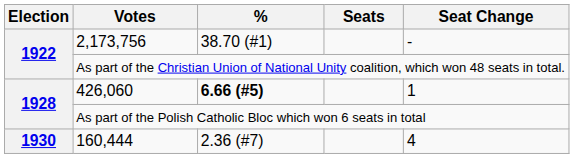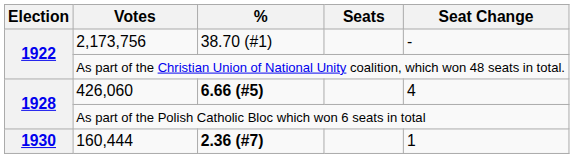 <table class="wikitable">
 <tr>
 <th>Election</th>
 <th>Votes</th>
 <th>%</th>
 <th>Seats</th>
 <th>Seat Change</th>
 </tr>
 <tr>
 <th rowspan="2"><a href='#'>1922</a></th>
 <td>2,173,756</td>
 <td>38.70 (#1)</td>
 <td></td>
 <td>-</td>
 </tr>
 <tr>
 <td colspan="4"><small>As part of the <a href='#'>Christian Union of National Unity</a> coalition, which won 48 seats in total.</small></td>
 </tr>
 <tr>
 <th rowspan="2"><a href='#'>1928</a></th>
 <td>426,060</td>
 <td><strong>6.66 (#5)</strong></td>
 <td></td>
-<td>1</td>
+<td>4</td>
 </tr>
 <tr>
 <td colspan="4"><small>As part of the Polish Catholic Bloc which won 6 seats in total</small></td>
 </tr>
 <tr>
 <th><a href='#'>1930</a></th>
 <td>160,444</td>
-<td>2.36 (#7)</td>
+<td><strong>2.36 (#7)</strong></td>
 <td></td>
-<td>4</td>
+<td>1</td>
 </tr>
 </table>
